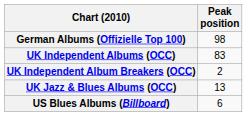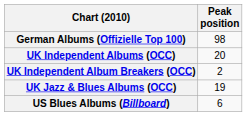 <table class="wikitable sortable plainrowheaders" style="text-align:center">
 <tr>
 <th scope="col">Chart (2010)</th>
 <th scope="col">Peak<br>position</th>
 </tr>
 <tr>
 <th scope="row">German Albums (<a href='#'>Offizielle Top 100</a>)</th>
 <td>98</td>
 </tr>
 <tr>
 <th scope="row"><a href='#'>UK Independent Albums</a> (<a href='#'>OCC</a>)</th>
-<td>83</td>
+<td>20</td>
 </tr>
 <tr>
 <th scope="row"><a href='#'>UK Independent Album Breakers</a> (<a href='#'>OCC</a>)</th>
 <td>2</td>
 </tr>
 <tr>
 <th scope="row"><a href='#'>UK Jazz & Blues Albums</a> (<a href='#'>OCC</a>)</th>
-<td>13</td>
+<td>19</td>
 </tr>
 <tr>
 <th scope="row">US Blues Albums (<em><a href='#'>Billboard</a></em>)</th>
 <td>6</td>
 </tr>
 </table>
